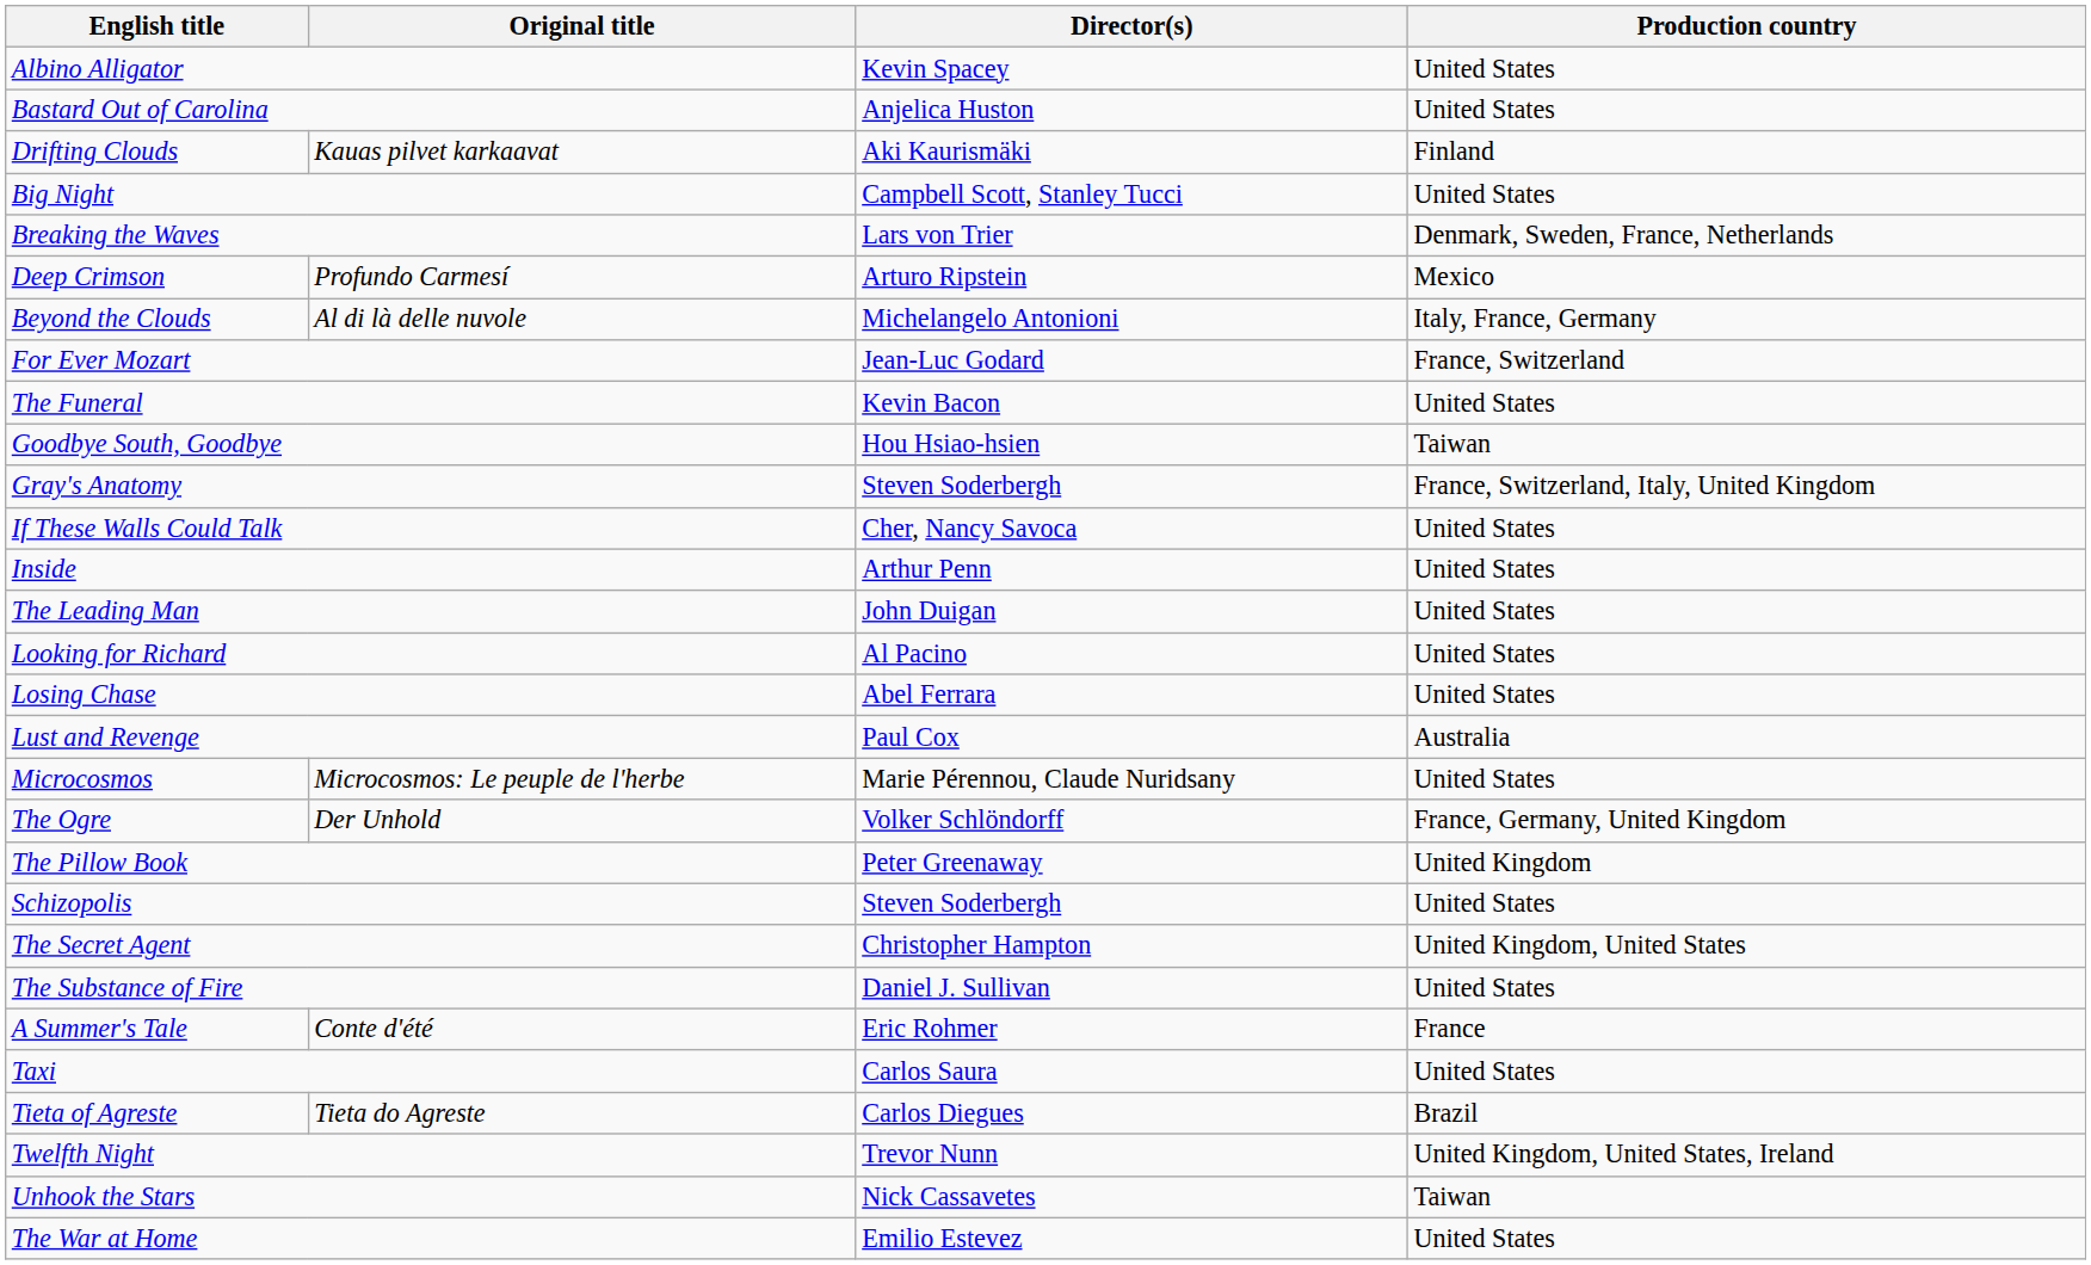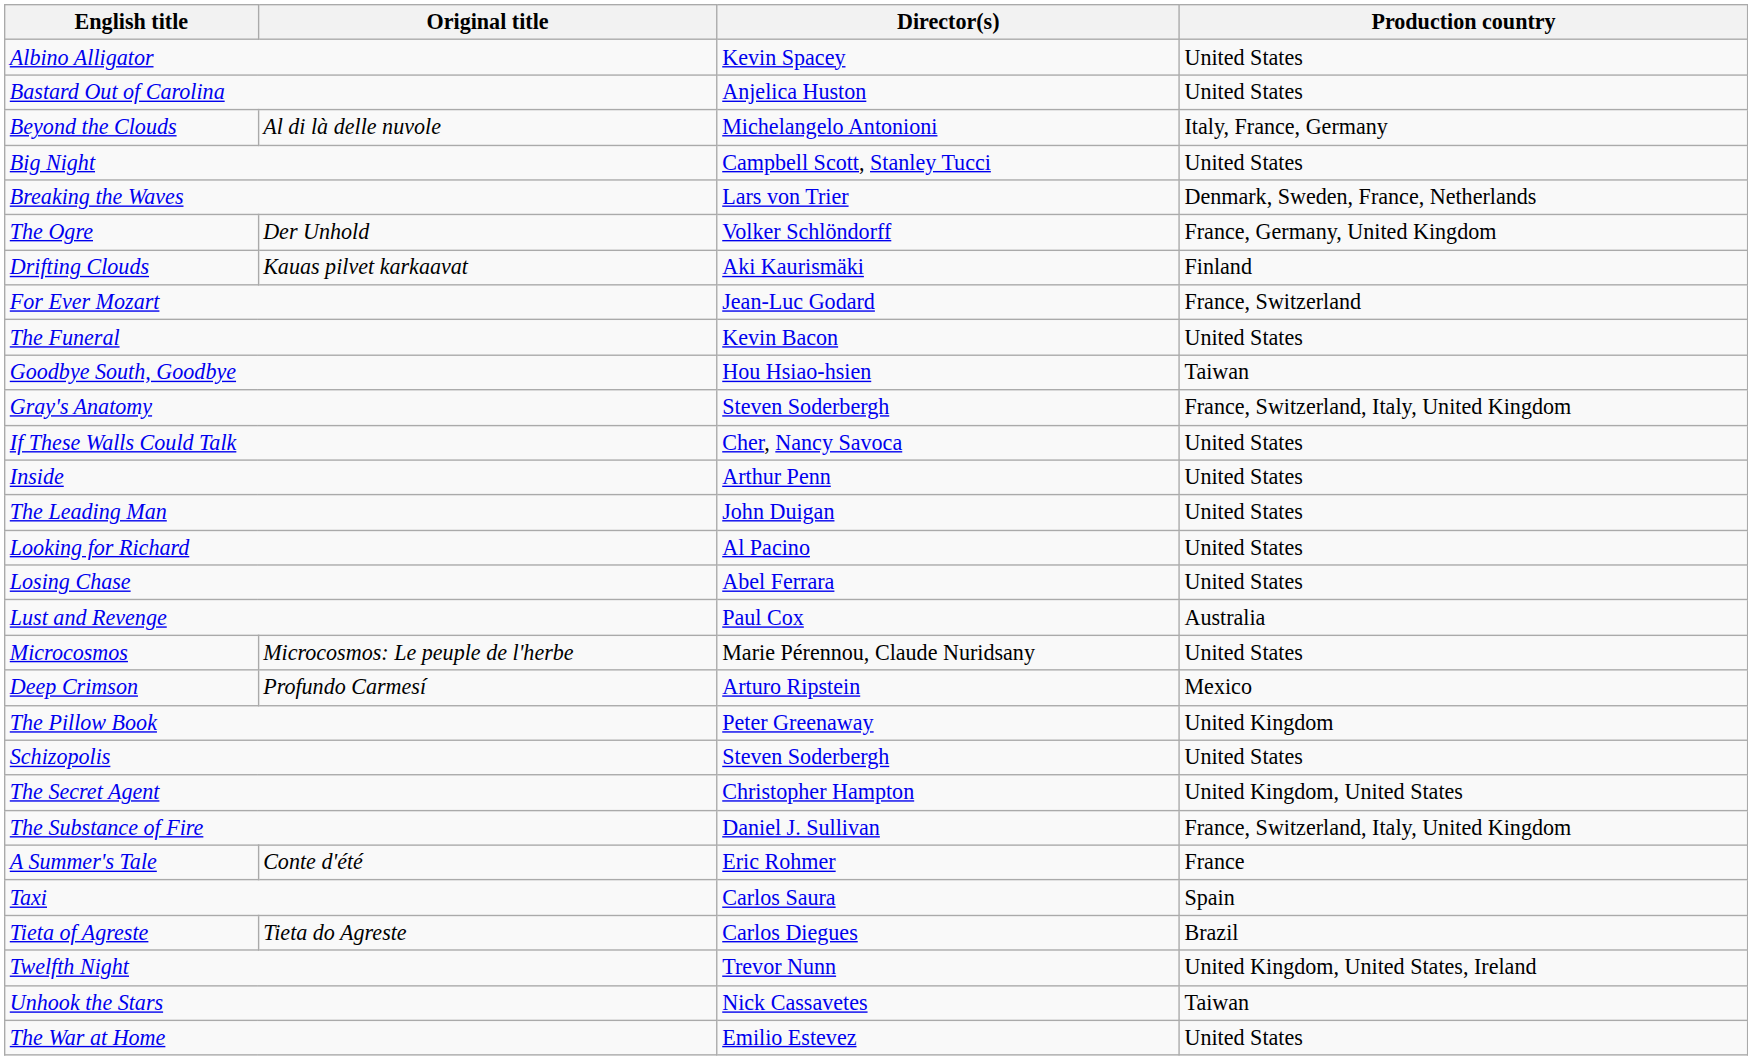 <table class="wikitable sortable" style="width:100%; margin-bottom:4px">
 <tr>
 <th>English title</th>
 <th>Original title</th>
 <th>Director(s)</th>
 <th>Production country</th>
 </tr>
 <tr>
 <td colspan=2><em><a href='#'>Albino Alligator</a></em></td>
 <td><a href='#'>Kevin Spacey</a></td>
 <td>United States</td>
 </tr>
 <tr>
 <td colspan=2><em><a href='#'>Bastard Out of Carolina</a></em></td>
 <td><a href='#'>Anjelica Huston</a></td>
 <td>United States</td>
 </tr>
 <tr>
-<td><em><a href='#'>Drifting Clouds</a></em></td>
-<td><em>Kauas pilvet karkaavat</em></td>
-<td><a href='#'>Aki Kaurismäki</a></td>
-<td>Finland</td>
+<td><em><a href='#'>Beyond the Clouds</a></em></td>
+<td><em>Al di là delle nuvole</em></td>
+<td><a href='#'>Michelangelo Antonioni</a></td>
+<td>Italy, France, Germany</td>
 </tr>
 <tr>
 <td colspan=2><em><a href='#'>Big Night</a></em></td>
 <td><a href='#'>Campbell Scott</a>, <a href='#'>Stanley Tucci</a></td>
 <td>United States</td>
 </tr>
 <tr>
 <td colspan=2><em><a href='#'>Breaking the Waves</a></em></td>
 <td><a href='#'>Lars von Trier</a></td>
 <td>Denmark, Sweden, France, Netherlands</td>
 </tr>
 <tr>
-<td><em><a href='#'>Deep Crimson</a></em></td>
-<td><em>Profundo Carmesí</em></td>
-<td><a href='#'>Arturo Ripstein</a></td>
-<td>Mexico</td>
+<td><em><a href='#'>The Ogre</a></em></td>
+<td><em>Der Unhold</em></td>
+<td><a href='#'>Volker Schlöndorff</a></td>
+<td>France, Germany, United Kingdom</td>
 </tr>
 <tr>
-<td><em><a href='#'>Beyond the Clouds</a></em></td>
-<td><em>Al di là delle nuvole</em></td>
-<td><a href='#'>Michelangelo Antonioni</a></td>
-<td>Italy, France, Germany</td>
+<td><em><a href='#'>Drifting Clouds</a></em></td>
+<td><em>Kauas pilvet karkaavat</em></td>
+<td><a href='#'>Aki Kaurismäki</a></td>
+<td>Finland</td>
 </tr>
 <tr>
 <td colspan=2><em><a href='#'>For Ever Mozart</a></em></td>
 <td><a href='#'>Jean-Luc Godard</a></td>
 <td>France, Switzerland</td>
 </tr>
 <tr>
 <td colspan=2><em><a href='#'>The Funeral</a></em></td>
 <td><a href='#'>Kevin Bacon</a></td>
 <td>United States</td>
 </tr>
 <tr>
 <td colspan=2><em><a href='#'>Goodbye South, Goodbye</a></em></td>
 <td><a href='#'>Hou Hsiao-hsien</a></td>
 <td>Taiwan</td>
 </tr>
 <tr>
 <td colspan=2><em><a href='#'>Gray's Anatomy</a></em></td>
 <td><a href='#'>Steven Soderbergh</a></td>
 <td>France, Switzerland, Italy, United Kingdom</td>
 </tr>
 <tr>
 <td colspan=2><em><a href='#'>If These Walls Could Talk</a></em></td>
 <td><a href='#'>Cher</a>, <a href='#'>Nancy Savoca</a></td>
 <td>United States</td>
 </tr>
 <tr>
 <td colspan=2><em><a href='#'>Inside</a></em></td>
 <td><a href='#'>Arthur Penn</a></td>
 <td>United States</td>
 </tr>
 <tr>
 <td colspan=2><em><a href='#'>The Leading Man</a></em></td>
 <td><a href='#'>John Duigan</a></td>
 <td>United States</td>
 </tr>
 <tr>
 <td colspan=2><em><a href='#'>Looking for Richard</a></em></td>
 <td><a href='#'>Al Pacino</a></td>
 <td>United States</td>
 </tr>
 <tr>
 <td colspan=2><em><a href='#'>Losing Chase</a></em></td>
 <td><a href='#'>Abel Ferrara</a></td>
 <td>United States</td>
 </tr>
 <tr>
 <td colspan=2><em><a href='#'>Lust and Revenge</a></em></td>
 <td><a href='#'>Paul Cox</a></td>
 <td>Australia</td>
 </tr>
 <tr>
 <td><em><a href='#'>Microcosmos</a></em></td>
 <td><em>Microcosmos: Le peuple de l'herbe</em></td>
 <td>Marie Pérennou, Claude Nuridsany</td>
 <td>United States</td>
 </tr>
 <tr>
-<td><em><a href='#'>The Ogre</a></em></td>
-<td><em>Der Unhold</em></td>
-<td><a href='#'>Volker Schlöndorff</a></td>
-<td>France, Germany, United Kingdom</td>
+<td><em><a href='#'>Deep Crimson</a></em></td>
+<td><em>Profundo Carmesí</em></td>
+<td><a href='#'>Arturo Ripstein</a></td>
+<td>Mexico</td>
 </tr>
 <tr>
 <td colspan=2><em><a href='#'>The Pillow Book</a></em></td>
 <td><a href='#'>Peter Greenaway</a></td>
 <td>United Kingdom</td>
 </tr>
 <tr>
 <td colspan=2><em><a href='#'>Schizopolis</a></em></td>
 <td><a href='#'>Steven Soderbergh</a></td>
 <td>United States</td>
 </tr>
 <tr>
 <td colspan=2><em><a href='#'>The Secret Agent</a></em></td>
 <td><a href='#'>Christopher Hampton</a></td>
 <td>United Kingdom, United States</td>
 </tr>
 <tr>
 <td colspan=2><em><a href='#'>The Substance of Fire</a></em></td>
 <td><a href='#'>Daniel J. Sullivan</a></td>
-<td>United States</td>
+<td>France, Switzerland, Italy, United Kingdom</td>
 </tr>
 <tr>
 <td><em><a href='#'>A Summer's Tale</a></em></td>
 <td><em>Conte d'été</em></td>
 <td><a href='#'>Eric Rohmer</a></td>
 <td>France</td>
 </tr>
 <tr>
 <td colspan=2><em><a href='#'>Taxi</a></em></td>
 <td><a href='#'>Carlos Saura</a></td>
-<td>United States</td>
+<td>Spain</td>
 </tr>
 <tr>
 <td><em><a href='#'>Tieta of Agreste</a></em></td>
 <td><em>Tieta do Agreste</em></td>
 <td><a href='#'>Carlos Diegues</a></td>
 <td>Brazil</td>
 </tr>
 <tr>
 <td colspan=2><em><a href='#'>Twelfth Night</a></em></td>
 <td><a href='#'>Trevor Nunn</a></td>
 <td>United Kingdom, United States, Ireland</td>
 </tr>
 <tr>
 <td colspan=2><em><a href='#'>Unhook the Stars</a></em></td>
 <td><a href='#'>Nick Cassavetes</a></td>
 <td>Taiwan</td>
 </tr>
 <tr>
 <td colspan=2><em><a href='#'>The War at Home</a></em></td>
 <td><a href='#'>Emilio Estevez</a></td>
 <td>United States</td>
 </tr>
 </table>
